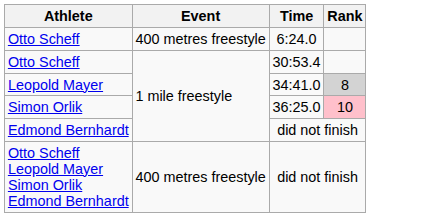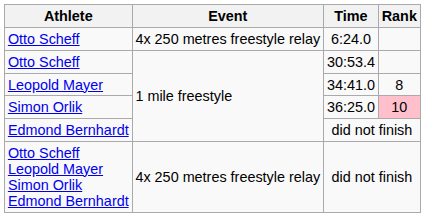 <table class=wikitable style="font-size:90%">
 <tr>
 <th>Athlete</th>
 <th>Event</th>
 <th>Time</th>
 <th>Rank</th>
 </tr>
 <tr>
 <td><a href='#'>Otto Scheff</a></td>
-<td>400 metres freestyle</td>
+<td>4x 250 metres freestyle relay</td>
 <td align="center">6:24.0</td>
 <td align="center"></td>
 </tr>
 <tr>
 <td><a href='#'>Otto Scheff</a></td>
 <td rowspan=4>1 mile freestyle</td>
 <td align="center">30:53.4</td>
 <td align="center"></td>
 </tr>
 <tr>
 <td><a href='#'>Leopold Mayer</a></td>
 <td align="center">34:41.0</td>
-<td align="center" style="background: lightgrey;">8</td>
+<td align="center">8</td>
 </tr>
 <tr>
 <td><a href='#'>Simon Orlik</a></td>
 <td align="center">36:25.0</td>
 <td align="center" style="background: pink;">10</td>
 </tr>
 <tr>
 <td><a href='#'>Edmond Bernhardt</a></td>
 <td align="center" colspan=2>did not finish</td>
 </tr>
 <tr>
 <td><a href='#'>Otto Scheff</a><br><a href='#'>Leopold Mayer</a><br><a href='#'>Simon Orlik</a><br><a href='#'>Edmond Bernhardt</a></td>
-<td>400 metres freestyle</td>
+<td>4x 250 metres freestyle relay</td>
 <td align="center" colspan=2>did not finish</td>
 </tr>
 </table>
